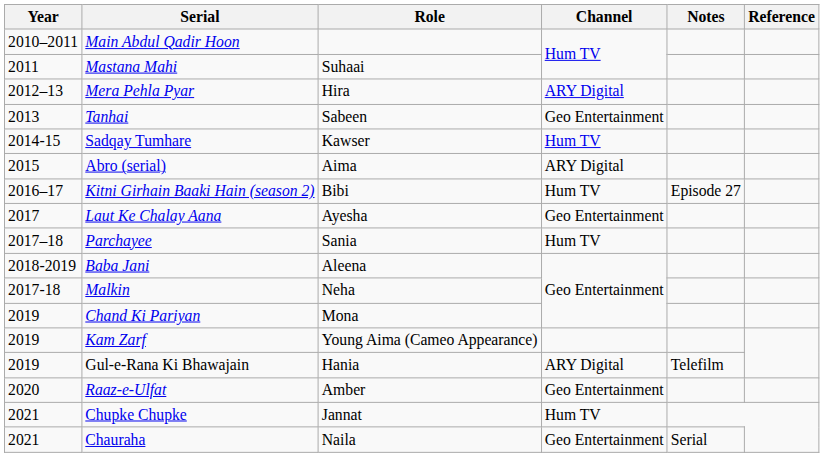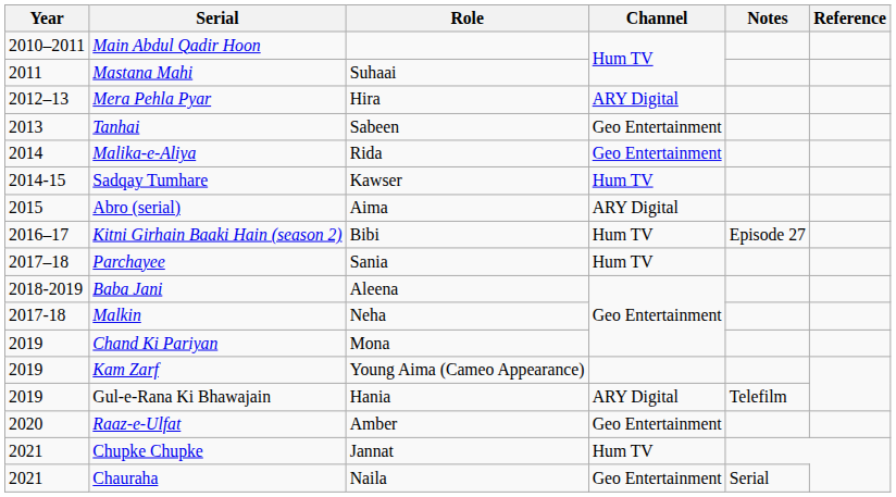 <table class="wikitable">
 <tr>
 <th>Year</th>
 <th>Serial</th>
 <th>Role</th>
 <th>Channel</th>
 <th>Notes</th>
 <th>Reference</th>
 </tr>
 <tr>
 <td>2010–2011</td>
 <td><em><a href='#'>Main Abdul Qadir Hoon</a></em></td>
 <td></td>
 <td rowspan="2"><a href='#'>Hum TV</a></td>
 <td></td>
 <td></td>
 </tr>
 <tr>
 <td>2011</td>
 <td><em><a href='#'>Mastana Mahi</a></em></td>
 <td>Suhaai</td>
 <td></td>
 <td></td>
 </tr>
 <tr>
 <td>2012–13</td>
 <td><em><a href='#'>Mera Pehla Pyar</a></em></td>
 <td>Hira</td>
 <td><a href='#'>ARY Digital</a></td>
 <td></td>
 <td></td>
 </tr>
 <tr>
 <td>2013</td>
 <td><em><a href='#'>Tanhai</a></em></td>
 <td>Sabeen</td>
 <td>Geo Entertainment</td>
 <td></td>
 <td></td>
 </tr>
 <tr>
+<td>2014</td>
+<td><em><a href='#'>Malika-e-Aliya</a></em></td>
+<td>Rida</td>
+<td><a href='#'>Geo Entertainment</a></td>
+<td></td>
+<td></td>
+</tr>
+<tr>
 <td>2014-15</td>
 <td><a href='#'>Sadqay Tumhare</a></td>
 <td>Kawser</td>
 <td><a href='#'>Hum TV</a></td>
 <td></td>
 <td></td>
 </tr>
 <tr>
 <td>2015</td>
 <td><a href='#'>Abro (serial)</a></td>
 <td>Aima</td>
 <td>ARY Digital</td>
 <td></td>
 <td></td>
 </tr>
 <tr>
 <td>2016–17</td>
 <td><em><a href='#'>Kitni Girhain Baaki Hain (season 2)</a></em></td>
 <td>Bibi</td>
 <td>Hum TV</td>
 <td>Episode 27</td>
-<td></td>
-</tr>
-<tr>
-<td>2017</td>
-<td><em><a href='#'>Laut Ke Chalay Aana</a></em></td>
-<td>Ayesha</td>
-<td>Geo Entertainment</td>
-<td></td>
 <td></td>
 </tr>
 <tr>
 <td>2017–18</td>
 <td><em><a href='#'>Parchayee</a></em></td>
 <td>Sania</td>
 <td>Hum TV</td>
 <td></td>
 <td></td>
 </tr>
 <tr>
 <td>2018-2019</td>
 <td><em><a href='#'>Baba Jani</a></em></td>
 <td>Aleena</td>
 <td rowspan="3">Geo Entertainment</td>
 <td></td>
 <td></td>
 </tr>
 <tr>
 <td>2017-18</td>
 <td><em><a href='#'>Malkin</a></em></td>
 <td>Neha</td>
 <td></td>
 <td></td>
 </tr>
 <tr>
 <td>2019</td>
 <td><em><a href='#'>Chand Ki Pariyan</a></em></td>
 <td>Mona</td>
 <td></td>
 <td></td>
 </tr>
 <tr>
 <td>2019</td>
 <td><em><a href='#'>Kam Zarf</a></em></td>
 <td>Young Aima (Cameo Appearance)</td>
 <td></td>
 <td></td>
 </tr>
 <tr>
 <td>2019</td>
 <td>Gul-e-Rana Ki Bhawajain</td>
 <td>Hania</td>
 <td>ARY Digital</td>
 <td>Telefilm</td>
 </tr>
 <tr>
 <td>2020</td>
 <td><em><a href='#'>Raaz-e-Ulfat</a></em></td>
 <td>Amber</td>
 <td>Geo Entertainment</td>
 <td></td>
 <td></td>
 </tr>
 <tr>
 <td>2021</td>
 <td><a href='#'>Chupke Chupke</a></td>
 <td>Jannat</td>
 <td>Hum TV</td>
 </tr>
 <tr>
 <td>2021</td>
 <td><a href='#'>Chauraha</a></td>
 <td>Naila</td>
 <td>Geo Entertainment</td>
 <td>Serial</td>
 </tr>
 </table>
